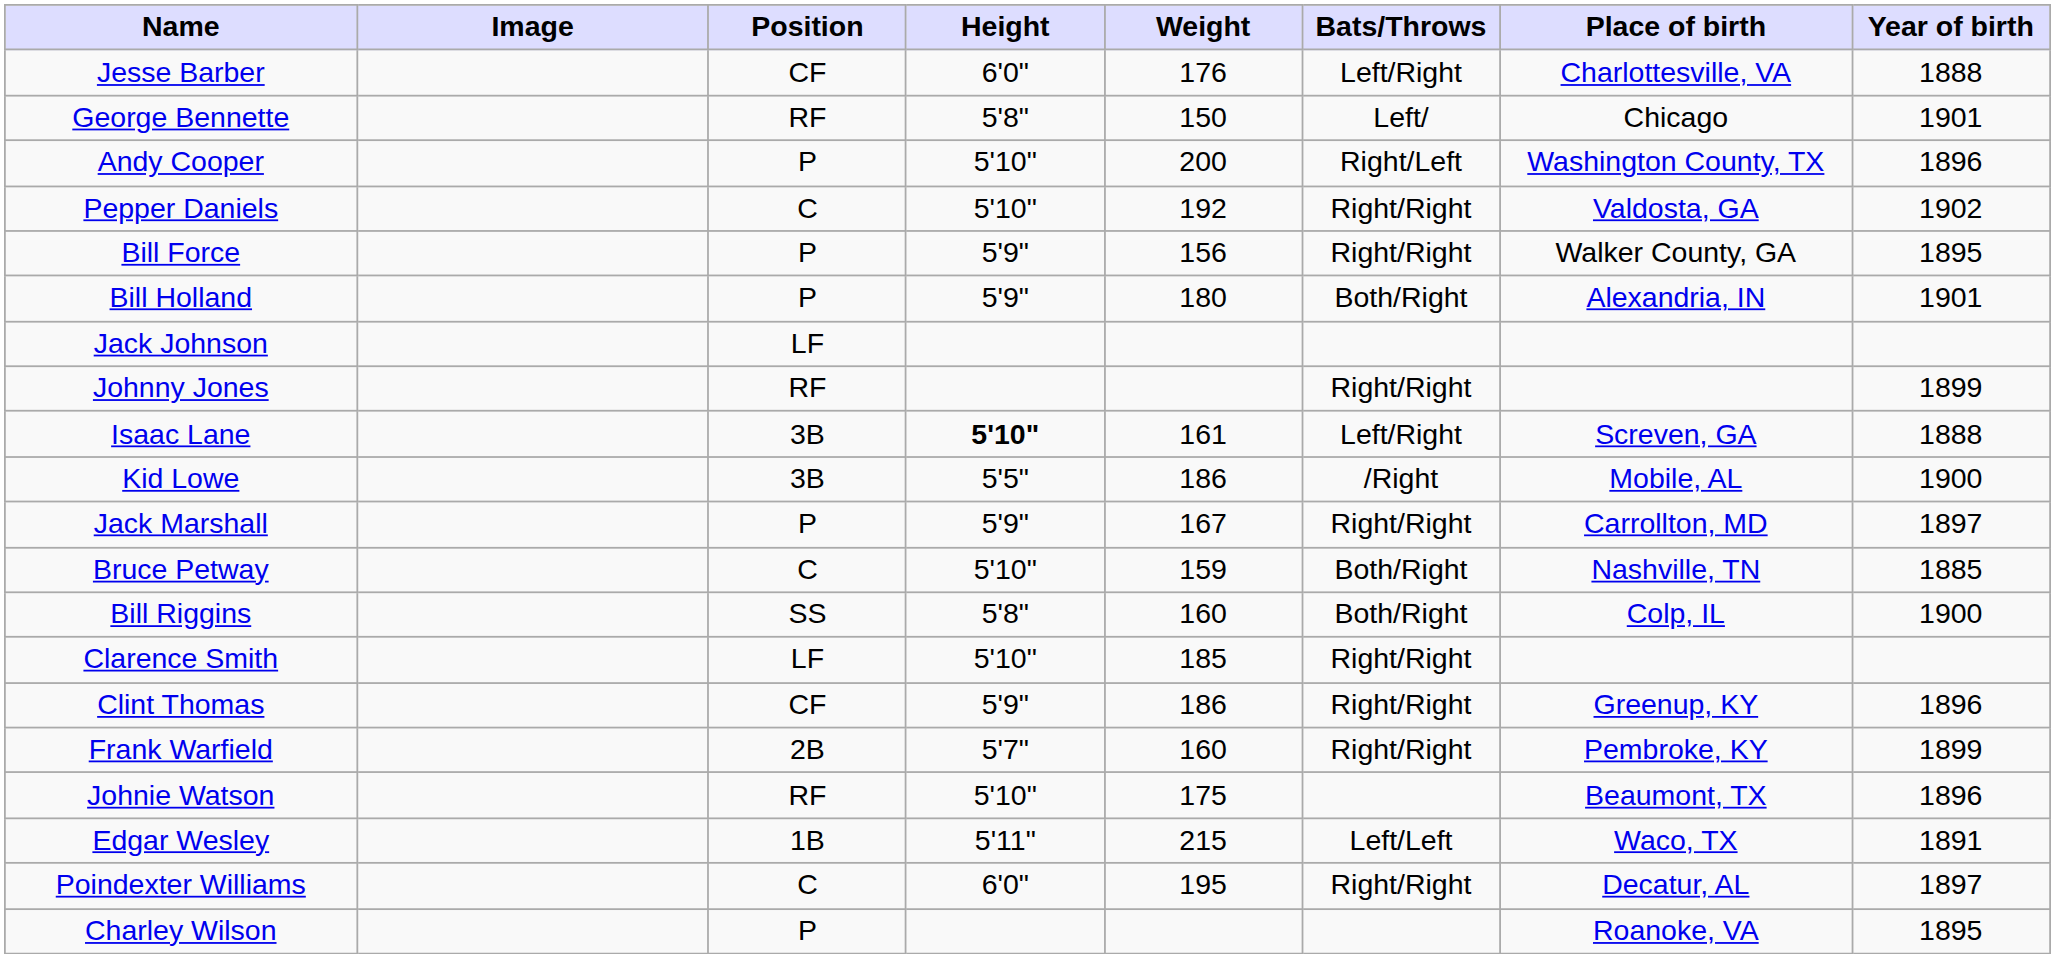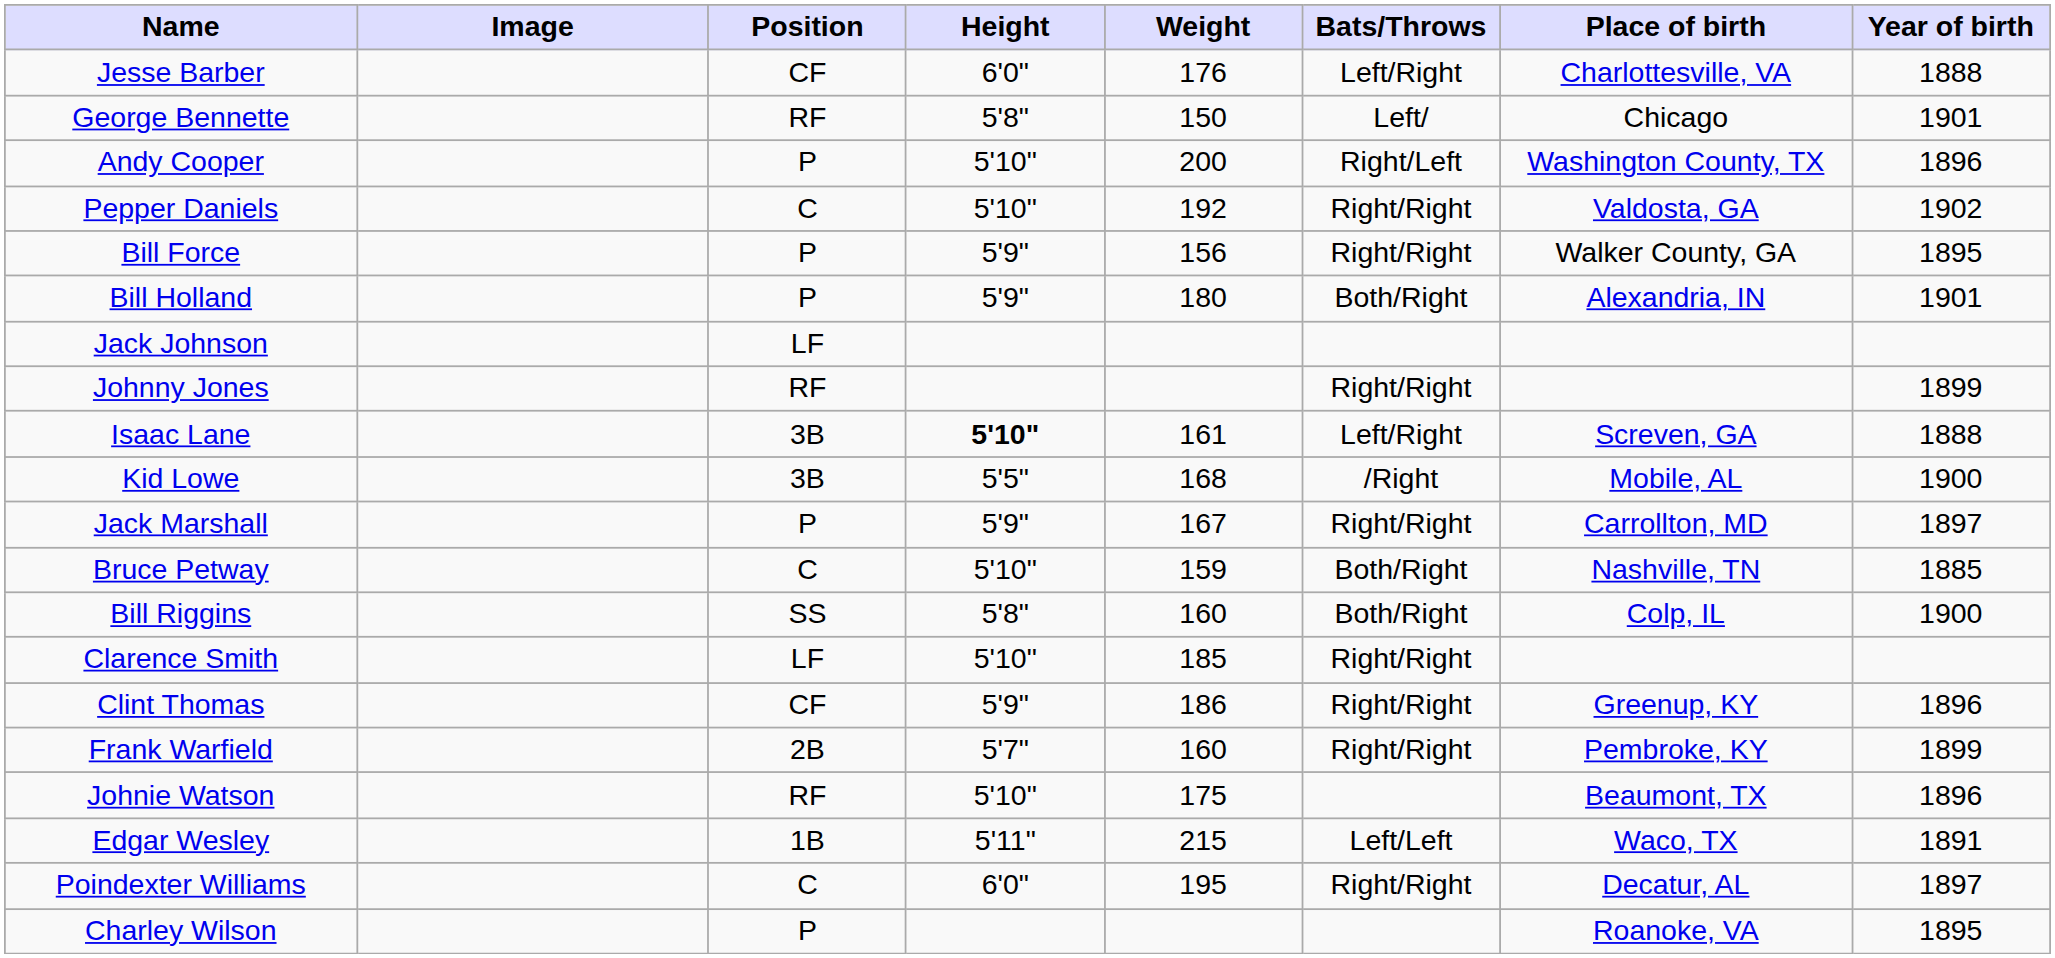 <table class="wikitable sortable">
 <tr>
 <th style="background:#ddf; width:16%;">Name</th>
 <th style="background:#ddf; width:16%;">Image</th>
 <th style="background:#ddf; width:9%;">Position</th>
 <th style="background:#ddf; width:9%;">Height</th>
 <th style="background:#ddf; width:9%;">Weight</th>
 <th style="background:#ddf; width:9%;">Bats/Throws</th>
 <th style="background:#ddf; width:16%;">Place of birth</th>
 <th style="background:#ddf; width:9%;">Year of birth</th>
 </tr>
 <tr style="text-align:center;">
 <td><a href='#'>Jesse Barber</a></td>
 <td></td>
 <td>CF</td>
 <td>6'0"</td>
 <td>176</td>
 <td>Left/Right</td>
 <td><a href='#'>Charlottesville, VA</a></td>
 <td>1888</td>
 </tr>
 <tr style="text-align:center;">
 <td><a href='#'>George Bennette</a></td>
 <td></td>
 <td>RF</td>
 <td>5'8"</td>
 <td>150</td>
 <td>Left/</td>
 <td>Chicago</td>
 <td>1901</td>
 </tr>
 <tr style="text-align:center;">
 <td><a href='#'>Andy Cooper</a></td>
 <td></td>
 <td>P</td>
 <td>5'10"</td>
 <td>200</td>
 <td>Right/Left</td>
 <td><a href='#'>Washington County, TX</a></td>
 <td>1896</td>
 </tr>
 <tr style="text-align:center;">
 <td><a href='#'>Pepper Daniels</a></td>
 <td></td>
 <td>C</td>
 <td>5'10"</td>
 <td>192</td>
 <td>Right/Right</td>
 <td><a href='#'>Valdosta, GA</a></td>
 <td>1902</td>
 </tr>
 <tr style="text-align:center;">
 <td><a href='#'>Bill Force</a></td>
 <td></td>
 <td>P</td>
 <td>5'9"</td>
 <td>156</td>
 <td>Right/Right</td>
 <td>Walker County, GA</td>
 <td>1895</td>
 </tr>
 <tr style="text-align:center;">
 <td><a href='#'>Bill Holland</a></td>
 <td></td>
 <td>P</td>
 <td>5'9"</td>
 <td>180</td>
 <td>Both/Right</td>
 <td><a href='#'>Alexandria, IN</a></td>
 <td>1901</td>
 </tr>
 <tr style="text-align:center;">
 <td><a href='#'>Jack Johnson</a></td>
 <td></td>
 <td>LF</td>
 <td></td>
 <td></td>
 <td></td>
 <td></td>
 <td></td>
 </tr>
 <tr style="text-align:center;">
 <td><a href='#'>Johnny Jones</a></td>
 <td></td>
 <td>RF</td>
 <td></td>
 <td></td>
 <td>Right/Right</td>
 <td></td>
 <td>1899</td>
 </tr>
 <tr style="text-align:center;">
 <td><a href='#'>Isaac Lane</a></td>
 <td></td>
 <td>3B</td>
 <td><strong>5'10"</strong></td>
 <td>161</td>
 <td>Left/Right</td>
 <td><a href='#'>Screven, GA</a></td>
 <td>1888</td>
 </tr>
 <tr style="text-align:center;">
 <td><a href='#'>Kid Lowe</a></td>
 <td></td>
 <td>3B</td>
 <td>5'5"</td>
-<td>186</td>
+<td>168</td>
 <td>/Right</td>
 <td><a href='#'>Mobile, AL</a></td>
 <td>1900</td>
 </tr>
 <tr style="text-align:center;">
 <td><a href='#'>Jack Marshall</a></td>
 <td></td>
 <td>P</td>
 <td>5'9"</td>
 <td>167</td>
 <td>Right/Right</td>
 <td><a href='#'>Carrollton, MD</a></td>
 <td>1897</td>
 </tr>
 <tr style="text-align:center;">
 <td><a href='#'>Bruce Petway</a></td>
 <td></td>
 <td>C</td>
 <td>5'10"</td>
 <td>159</td>
 <td>Both/Right</td>
 <td><a href='#'>Nashville, TN</a></td>
 <td>1885</td>
 </tr>
 <tr style="text-align:center;">
 <td><a href='#'>Bill Riggins</a></td>
 <td></td>
 <td>SS</td>
 <td>5'8"</td>
 <td>160</td>
 <td>Both/Right</td>
 <td><a href='#'>Colp, IL</a></td>
 <td>1900</td>
 </tr>
 <tr style="text-align:center;">
 <td><a href='#'>Clarence Smith</a></td>
 <td></td>
 <td>LF</td>
 <td>5'10"</td>
 <td>185</td>
 <td>Right/Right</td>
 <td></td>
 <td></td>
 </tr>
 <tr style="text-align:center;">
 <td><a href='#'>Clint Thomas</a></td>
 <td></td>
 <td>CF</td>
 <td>5'9"</td>
 <td>186</td>
 <td>Right/Right</td>
 <td><a href='#'>Greenup, KY</a></td>
 <td>1896</td>
 </tr>
 <tr style="text-align:center;">
 <td><a href='#'>Frank Warfield</a></td>
 <td></td>
 <td>2B</td>
 <td>5'7"</td>
 <td>160</td>
 <td>Right/Right</td>
 <td><a href='#'>Pembroke, KY</a></td>
 <td>1899</td>
 </tr>
 <tr style="text-align:center;">
 <td><a href='#'>Johnie Watson</a></td>
 <td></td>
 <td>RF</td>
 <td>5'10"</td>
 <td>175</td>
 <td></td>
 <td><a href='#'>Beaumont, TX</a></td>
 <td>1896</td>
 </tr>
 <tr style="text-align:center;">
 <td><a href='#'>Edgar Wesley</a></td>
 <td></td>
 <td>1B</td>
 <td>5'11"</td>
 <td>215</td>
 <td>Left/Left</td>
 <td><a href='#'>Waco, TX</a></td>
 <td>1891</td>
 </tr>
 <tr style="text-align:center;">
 <td><a href='#'>Poindexter Williams</a></td>
 <td></td>
 <td>C</td>
 <td>6'0"</td>
 <td>195</td>
 <td>Right/Right</td>
 <td><a href='#'>Decatur, AL</a></td>
 <td>1897</td>
 </tr>
 <tr style="text-align:center;">
 <td><a href='#'>Charley Wilson</a></td>
 <td></td>
 <td>P</td>
 <td></td>
 <td></td>
 <td></td>
 <td><a href='#'>Roanoke, VA</a></td>
 <td>1895</td>
 </tr>
 </table>
